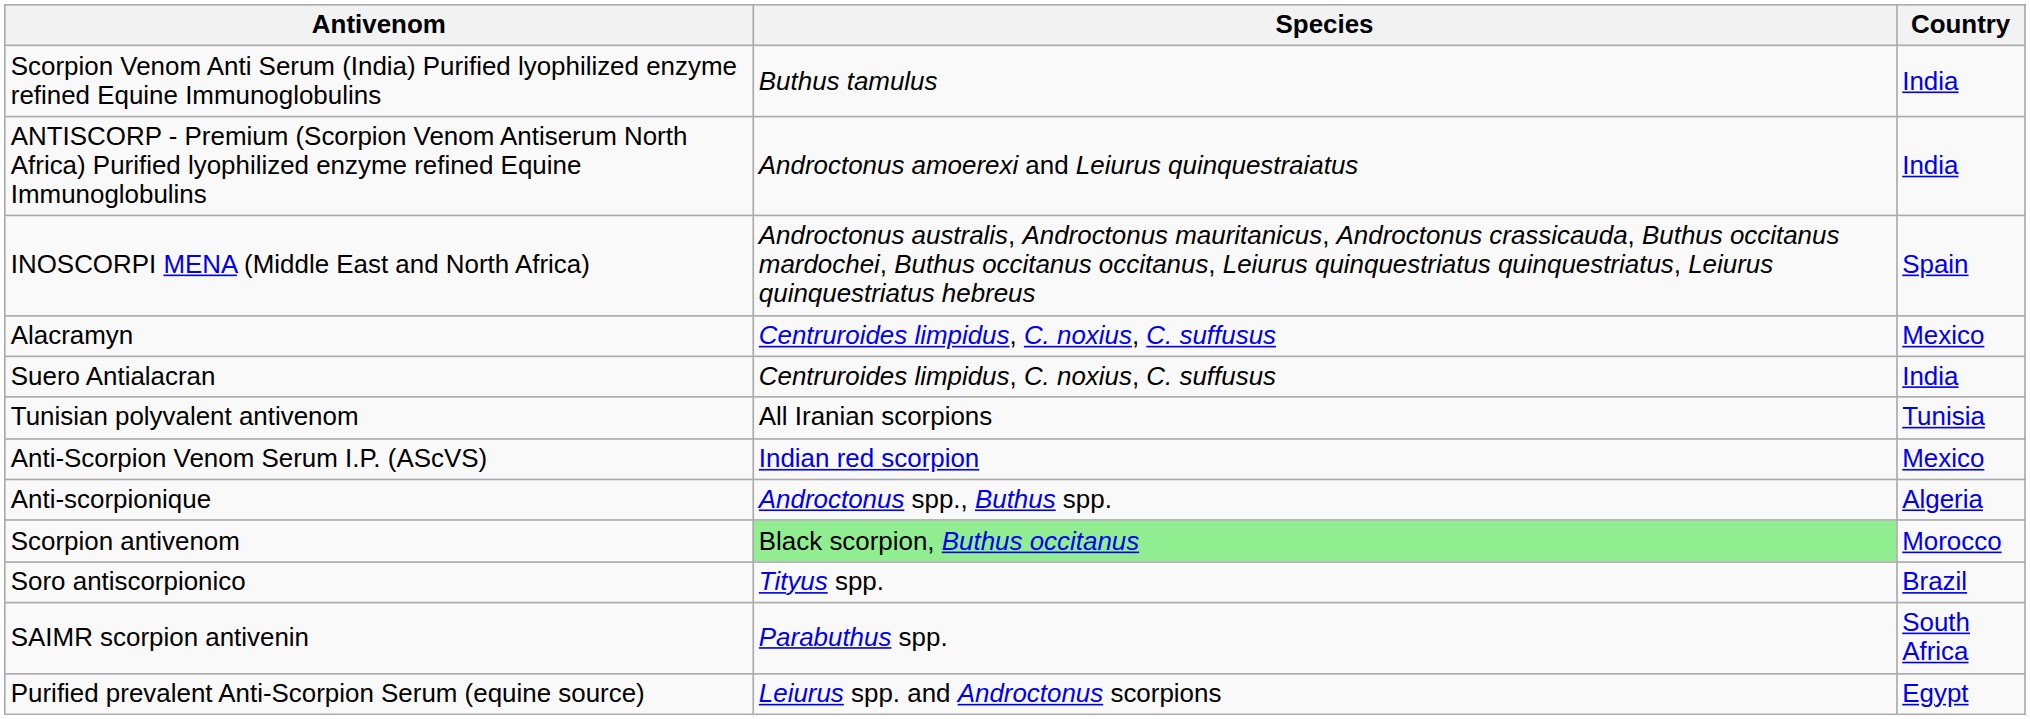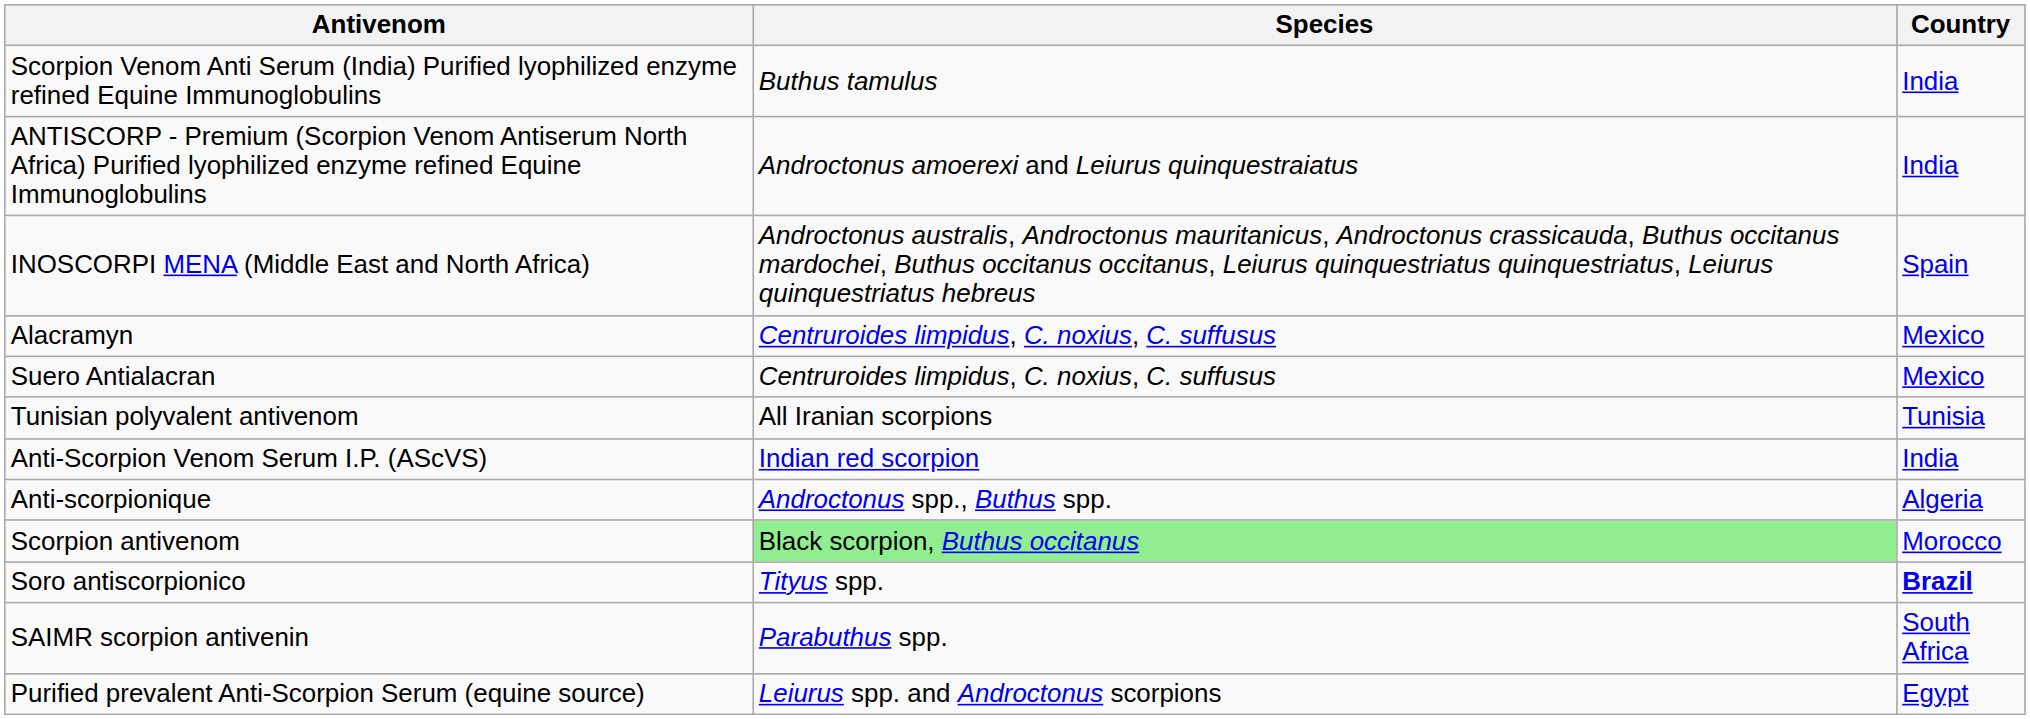 <table class="wikitable sortable">
 <tr>
 <th>Antivenom</th>
 <th>Species</th>
 <th>Country</th>
 </tr>
 <tr>
 <td>Scorpion Venom Anti Serum (India) Purified lyophilized enzyme refined Equine Immunoglobulins</td>
 <td><em>Buthus tamulus</em></td>
 <td><a href='#'>India</a></td>
 </tr>
 <tr>
 <td>ANTISCORP - Premium (Scorpion Venom Antiserum North Africa) Purified lyophilized enzyme refined Equine Immunoglobulins</td>
 <td><em>Androctonus amoerexi</em> and <em>Leiurus quinquestraiatus</em></td>
 <td><a href='#'>India</a></td>
 </tr>
 <tr>
 <td>INOSCORPI <a href='#'>MENA</a> (Middle East and North Africa)</td>
 <td><em>Androctonus australis</em>, <em>Androctonus mauritanicus</em>, <em>Androctonus crassicauda</em>, <em>Buthus occitanus mardochei</em>, <em>Buthus occitanus occitanus</em>, <em>Leiurus quinquestriatus quinquestriatus</em>, <em>Leiurus quinquestriatus hebreus</em></td>
 <td><a href='#'>Spain</a></td>
 </tr>
 <tr>
 <td>Alacramyn</td>
 <td><em><a href='#'>Centruroides limpidus</a></em>, <em><a href='#'>C. noxius</a></em>, <em><a href='#'>C. suffusus</a></em></td>
 <td><a href='#'>Mexico</a></td>
 </tr>
 <tr>
 <td>Suero Antialacran</td>
 <td><em>Centruroides limpidus</em>, <em>C. noxius</em>, <em>C. suffusus</em></td>
-<td><a href='#'>India</a></td>
+<td><a href='#'>Mexico</a></td>
 </tr>
 <tr>
 <td>Tunisian polyvalent antivenom</td>
 <td>All Iranian scorpions</td>
 <td><a href='#'>Tunisia</a></td>
 </tr>
 <tr>
 <td>Anti-Scorpion Venom Serum I.P. (AScVS)</td>
 <td><a href='#'>Indian red scorpion</a></td>
-<td><a href='#'>Mexico</a></td>
+<td><a href='#'>India</a></td>
 </tr>
 <tr>
 <td>Anti-scorpionique</td>
 <td><em><a href='#'>Androctonus</a></em> spp., <em><a href='#'>Buthus</a></em> spp.</td>
 <td><a href='#'>Algeria</a></td>
 </tr>
 <tr>
 <td>Scorpion antivenom</td>
 <td style="background: lightgreen;">Black scorpion, <em><a href='#'>Buthus occitanus</a></em></td>
 <td><a href='#'>Morocco</a></td>
 </tr>
 <tr>
 <td>Soro antiscorpionico</td>
 <td><em><a href='#'>Tityus</a></em> spp.</td>
-<td><a href='#'>Brazil</a></td>
+<td><strong><a href='#'>Brazil</a></strong></td>
 </tr>
 <tr>
 <td>SAIMR scorpion antivenin</td>
 <td><em><a href='#'>Parabuthus</a></em> spp.</td>
 <td><a href='#'>South Africa</a></td>
 </tr>
 <tr>
 <td>Purified prevalent Anti-Scorpion Serum (equine source)</td>
 <td><em><a href='#'>Leiurus</a></em> spp. and <em><a href='#'>Androctonus</a></em> scorpions</td>
 <td><a href='#'>Egypt</a></td>
 </tr>
 </table>
